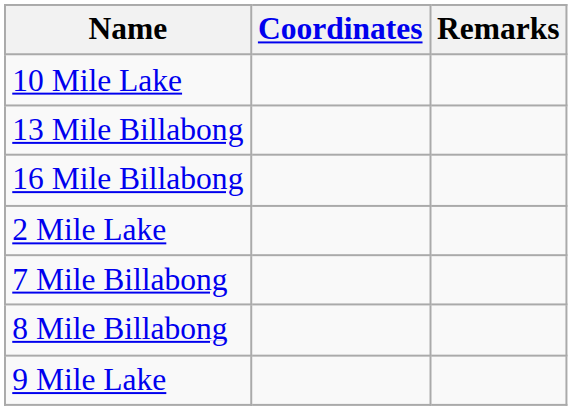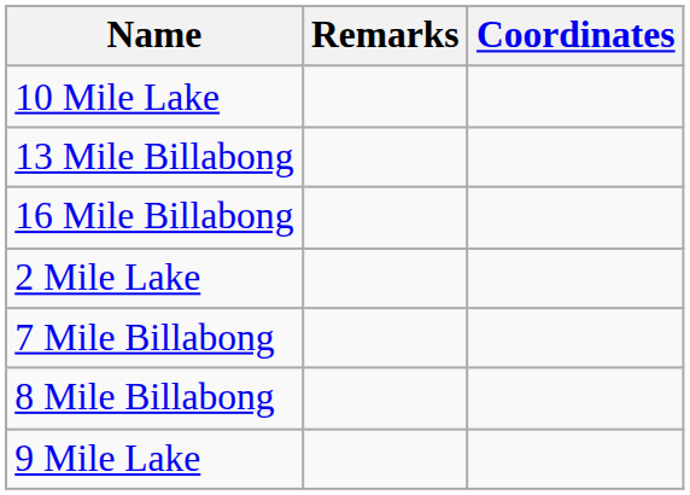 <table class="wikitable">
 <tr>
 <th>Name</th>
+<th>Remarks</th>
 <th><a href='#'>Coordinates</a></th>
-<th>Remarks</th>
 </tr>
 <tr>
 <td><a href='#'>10 Mile Lake</a></td>
 <td></td>
 <td></td>
 </tr>
 <tr>
 <td><a href='#'>13 Mile Billabong</a></td>
 <td></td>
 <td></td>
 </tr>
 <tr>
 <td><a href='#'>16 Mile Billabong</a></td>
 <td></td>
 <td></td>
 </tr>
 <tr>
 <td><a href='#'>2 Mile Lake</a></td>
 <td></td>
 <td></td>
 </tr>
 <tr>
 <td><a href='#'>7 Mile Billabong</a></td>
 <td></td>
 <td></td>
 </tr>
 <tr>
 <td><a href='#'>8 Mile Billabong</a></td>
 <td></td>
 <td></td>
 </tr>
 <tr>
 <td><a href='#'>9 Mile Lake</a></td>
 <td></td>
 <td></td>
 </tr>
 </table>
